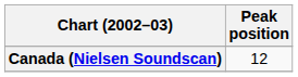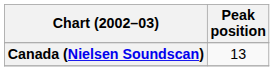 <table class="wikitable sortable plainrowheaders">
 <tr>
 <th>Chart (2002–03)</th>
 <th>Peak<br>position</th>
 </tr>
 <tr>
 </tr>
 <tr>
 <th scope="row">Canada (<a href='#'>Nielsen Soundscan</a>)</th>
-<td style="text-align:center;">12</td>
+<td style="text-align:center;">13</td>
 </tr>
 <tr>
 </tr>
 </table>
